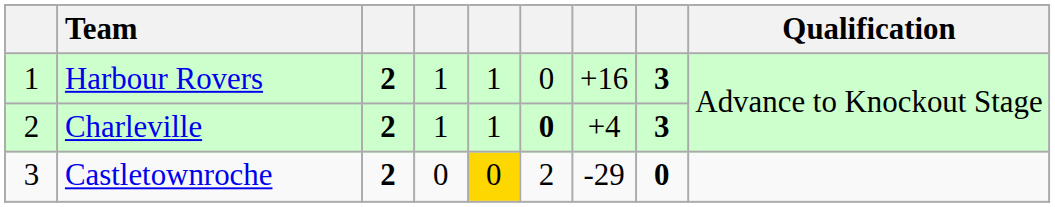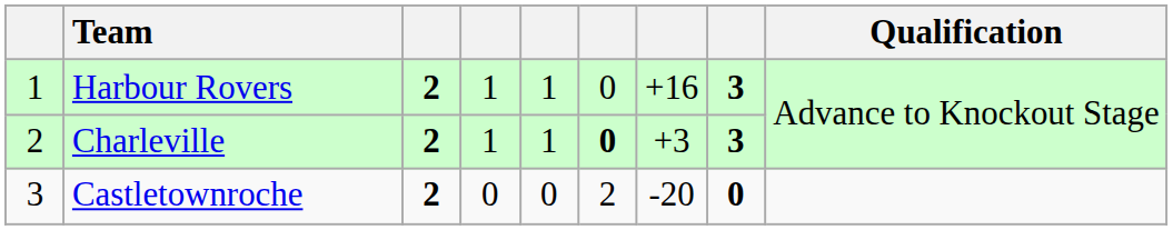 <table class="wikitable" style="text-align:center">
 <tr>
 <th width="20"></th>
 <th width="150" style="text-align:left;">Team</th>
 <th width="20"></th>
 <th width="20"></th>
 <th width="20"></th>
 <th width="20"></th>
 <th width="20"></th>
 <th width="20"></th>
 <th>Qualification</th>
 </tr>
 <tr style="background:#ccffcc">
 <td>1</td>
 <td align="left"> <a href='#'>Harbour Rovers</a></td>
 <td><strong>2</strong></td>
 <td>1</td>
 <td>1</td>
 <td>0</td>
 <td>+16</td>
 <td><strong>3</strong></td>
 <td rowspan="2">Advance to Knockout Stage</td>
 </tr>
 <tr style="background:#ccffcc">
 <td>2</td>
 <td align="left"> <a href='#'>Charleville</a></td>
 <td><strong>2</strong></td>
 <td>1</td>
 <td>1</td>
 <td><strong>0</strong></td>
-<td>+4</td>
+<td>+3</td>
 <td><strong>3</strong></td>
 </tr>
 <tr>
 <td>3</td>
 <td align="left"> <a href='#'>Castletownroche</a></td>
 <td><strong>2</strong></td>
 <td>0</td>
-<td style="background: gold;">0</td>
+<td>0</td>
 <td>2</td>
-<td>-29</td>
+<td>-20</td>
 <td><strong>0</strong></td>
 <td></td>
 </tr>
 </table>
